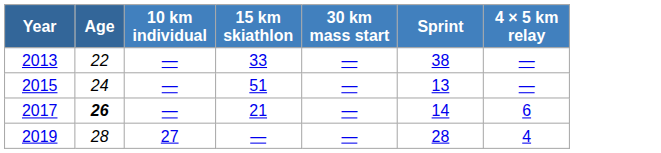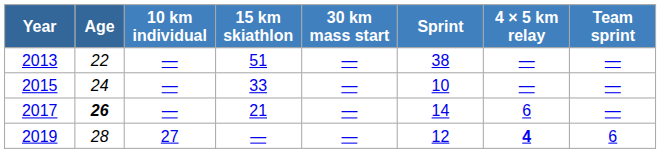 <table class="wikitable" style="font-size:95%; text-align:center; border:grey solid 1px; border-collapse:collapse; background:#ffffff;">
 <tr>
 <th style="background-color:#369; color:white; width:60px;"> Year </th>
 <th style="background-color:#369; color:white; width:40px;"> Age </th>
 <th style="background-color:#4180be; color:white; width:75px;"> 10 km <br> individual </th>
 <th style="background-color:#4180be; color:white; width:75px;"> 15 km <br> skiathlon </th>
 <th style="background-color:#4180be; color:white; width:75px;"> 30 km <br> mass start </th>
 <th style="background-color:#4180be; color:white; width:75px;"> Sprint </th>
 <th style="background-color:#4180be; color:white; width:75px;"> 4 × 5 km <br> relay </th>
+<th style="background-color:#4180be; color:white; width:75px;"> Team <br> sprint </th>
 </tr>
 <tr>
 <td><a href='#'>2013</a></td>
 <td><em>22</em></td>
 <td><a href='#'>—</a></td>
-<td><a href='#'>33</a></td>
+<td><a href='#'>51</a></td>
 <td><a href='#'>—</a></td>
 <td><a href='#'>38</a></td>
+<td><a href='#'>—</a></td>
 <td><a href='#'>—</a></td>
 </tr>
 <tr>
 <td><a href='#'>2015</a></td>
 <td><em>24</em></td>
 <td><a href='#'>—</a></td>
-<td><a href='#'>51</a></td>
+<td><a href='#'>33</a></td>
 <td><a href='#'>—</a></td>
-<td><a href='#'>13</a></td>
+<td><a href='#'>10</a></td>
+<td><a href='#'>—</a></td>
 <td><a href='#'>—</a></td>
 </tr>
 <tr>
 <td><a href='#'>2017</a></td>
 <td><strong><em>26</em></strong></td>
 <td><a href='#'>—</a></td>
 <td><a href='#'>21</a></td>
 <td><a href='#'>—</a></td>
 <td><a href='#'>14</a></td>
 <td><a href='#'>6</a></td>
+<td><a href='#'>—</a></td>
 </tr>
 <tr>
 <td><a href='#'>2019</a></td>
 <td><em>28</em></td>
 <td><a href='#'>27</a></td>
 <td><a href='#'>—</a></td>
 <td><a href='#'>—</a></td>
-<td><a href='#'>28</a></td>
-<td><a href='#'>4</a></td>
+<td><a href='#'>12</a></td>
+<td><strong><a href='#'>4</a></strong></td>
+<td><a href='#'>6</a></td>
 </tr>
 </table>
